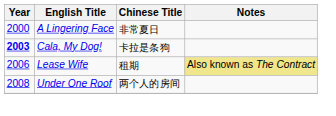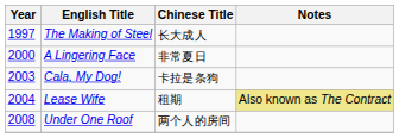 <table class="wikitable">
 <tr>
 <th align="left" valign="top" width="40">Year</th>
 <th align="left" valign="top">English Title</th>
 <th align="left" valign="top">Chinese Title</th>
 <th align="left" valign="top">Notes</th>
 </tr>
 <tr>
+<td align="left" valign="top"><a href='#'>1997</a></td>
+<td align="left" valign="top"><em><a href='#'>The Making of Steel</a></em></td>
+<td align="left" valign="top">长大成人</td>
+<td align="left" valign="top"></td>
+</tr>
+<tr>
 <td align="left" valign="top"><a href='#'>2000</a></td>
 <td align="left" valign="top"><em><a href='#'>A Lingering Face</a></em></td>
 <td align="left" valign="top">非常夏日</td>
 <td align="left" valign="top"></td>
 </tr>
 <tr>
-<td align="left" valign="top"><strong><a href='#'>2003</a></strong></td>
+<td align="left" valign="top"><a href='#'>2003</a></td>
 <td align="left" valign="top"><em><a href='#'>Cala, My Dog!</a></em></td>
 <td align="left" valign="top">卡拉是条狗</td>
 <td align="left" valign="top"></td>
 </tr>
 <tr>
-<td align="left" valign="top"><a href='#'>2006</a></td>
+<td align="left" valign="top"><a href='#'>2004</a></td>
 <td align="left" valign="top"><em><a href='#'>Lease Wife</a></em></td>
 <td align="left" valign="top">租期</td>
 <td align="left" valign="top" style="background: khaki;">Also known as <em>The Contract</em></td>
 </tr>
 <tr>
 <td align="left" valign="top"><a href='#'>2008</a></td>
 <td align="left" valign="top"><em><a href='#'>Under One Roof</a></em></td>
 <td align="left" valign="top">两个人的房间</td>
 <td align="left" valign="top"></td>
 </tr>
 <tr>
 </tr>
 </table>
